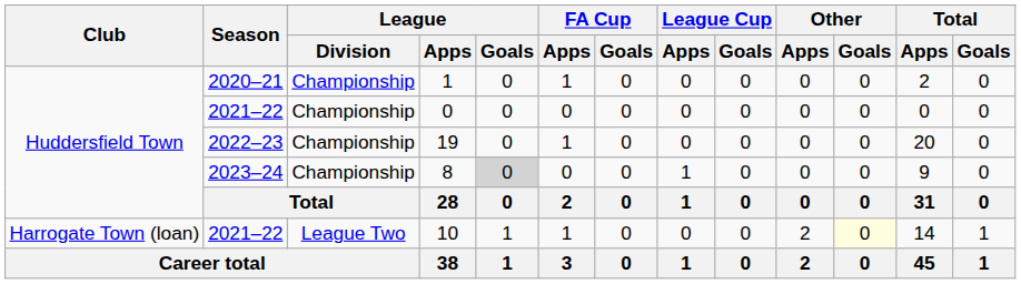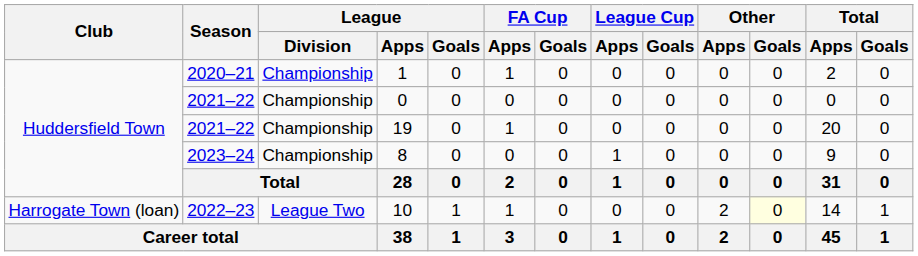 <table class=wikitable style="text-align: center">
 <tr>
 <th rowspan=2>Club</th>
 <th rowspan=2>Season</th>
 <th colspan=3>League</th>
 <th colspan=2><a href='#'>FA Cup</a></th>
 <th colspan=2><a href='#'>League Cup</a></th>
 <th colspan=2>Other</th>
 <th colspan=2>Total</th>
 </tr>
 <tr>
 <th>Division</th>
 <th>Apps</th>
 <th>Goals</th>
 <th>Apps</th>
 <th>Goals</th>
 <th>Apps</th>
 <th>Goals</th>
 <th>Apps</th>
 <th>Goals</th>
 <th>Apps</th>
 <th>Goals</th>
 </tr>
 <tr>
 <td rowspan=5><a href='#'>Huddersfield Town</a></td>
 <td><a href='#'>2020–21</a></td>
 <td><a href='#'>Championship</a></td>
 <td>1</td>
 <td>0</td>
 <td>1</td>
 <td>0</td>
 <td>0</td>
 <td>0</td>
 <td>0</td>
 <td>0</td>
 <td>2</td>
 <td>0</td>
 </tr>
 <tr>
 <td><a href='#'>2021–22</a></td>
 <td>Championship</td>
 <td>0</td>
 <td>0</td>
 <td>0</td>
 <td>0</td>
 <td>0</td>
 <td>0</td>
 <td>0</td>
 <td>0</td>
 <td>0</td>
 <td>0</td>
 </tr>
 <tr>
-<td><a href='#'>2022–23</a></td>
+<td><a href='#'>2021–22</a></td>
 <td>Championship</td>
 <td>19</td>
 <td>0</td>
 <td>1</td>
 <td>0</td>
 <td>0</td>
 <td>0</td>
 <td>0</td>
 <td>0</td>
 <td>20</td>
 <td>0</td>
 </tr>
 <tr>
 <td><a href='#'>2023–24</a></td>
 <td>Championship</td>
 <td>8</td>
-<td style="background: lightgrey;">0</td>
+<td>0</td>
 <td>0</td>
 <td>0</td>
 <td>1</td>
 <td>0</td>
 <td>0</td>
 <td>0</td>
 <td>9</td>
 <td>0</td>
 </tr>
 <tr>
 <th colspan=2>Total</th>
 <th>28</th>
 <th>0</th>
 <th>2</th>
 <th>0</th>
 <th>1</th>
 <th>0</th>
 <th>0</th>
 <th>0</th>
 <th>31</th>
 <th>0</th>
 </tr>
 <tr>
 <td><a href='#'>Harrogate Town</a> (loan)</td>
-<td><a href='#'>2021–22</a></td>
+<td><a href='#'>2022–23</a></td>
 <td><a href='#'>League Two</a></td>
 <td>10</td>
 <td>1</td>
 <td>1</td>
 <td>0</td>
 <td>0</td>
 <td>0</td>
 <td>2</td>
 <td style="background: lightyellow;">0</td>
 <td>14</td>
 <td>1</td>
 </tr>
 <tr>
 <th colspan=3>Career total</th>
 <th>38</th>
 <th>1</th>
 <th>3</th>
 <th>0</th>
 <th>1</th>
 <th>0</th>
 <th>2</th>
 <th>0</th>
 <th>45</th>
 <th>1</th>
 </tr>
 </table>
